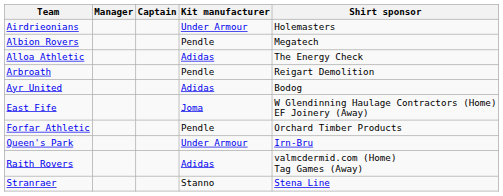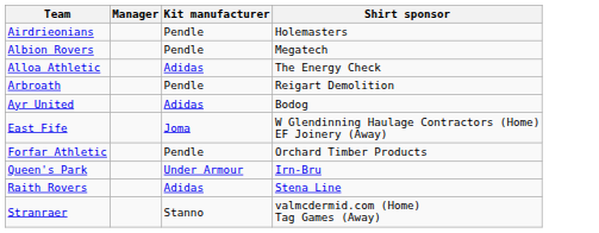 <table class="wikitable sortable">
 <tr>
 <th>Team</th>
 <th>Manager</th>
-<th>Captain</th>
 <th>Kit manufacturer</th>
 <th>Shirt sponsor</th>
 </tr>
 <tr>
 <td><a href='#'>Airdrieonians</a></td>
 <td> </td>
-<td> </td>
-<td><a href='#'>Under Armour</a></td>
+<td>Pendle</td>
 <td>Holemasters</td>
 </tr>
 <tr>
 <td><a href='#'>Albion Rovers</a></td>
-<td> </td>
 <td> </td>
 <td>Pendle</td>
 <td>Megatech</td>
 </tr>
 <tr>
 <td><a href='#'>Alloa Athletic</a></td>
 <td> </td>
-<td> </td>
 <td><a href='#'>Adidas</a></td>
 <td>The Energy Check</td>
 </tr>
 <tr>
 <td><a href='#'>Arbroath</a></td>
-<td> </td>
 <td> </td>
 <td>Pendle</td>
 <td>Reigart Demolition</td>
 </tr>
 <tr>
 <td><a href='#'>Ayr United</a></td>
 <td> </td>
-<td> </td>
 <td><a href='#'>Adidas</a></td>
 <td>Bodog</td>
 </tr>
 <tr>
 <td><a href='#'>East Fife</a></td>
-<td> </td>
 <td> </td>
 <td><a href='#'>Joma</a></td>
 <td>W Glendinning Haulage Contractors (Home)<br>EF Joinery (Away)</td>
 </tr>
 <tr>
 <td><a href='#'>Forfar Athletic</a></td>
 <td> </td>
-<td> </td>
 <td>Pendle</td>
 <td>Orchard Timber Products</td>
 </tr>
 <tr>
 <td><a href='#'>Queen's Park</a></td>
-<td> </td>
 <td> </td>
 <td><a href='#'>Under Armour</a></td>
 <td><a href='#'>Irn-Bru</a></td>
 </tr>
 <tr>
 <td><a href='#'>Raith Rovers</a></td>
 <td> </td>
-<td> </td>
 <td><a href='#'>Adidas</a></td>
-<td>valmcdermid.com (Home)<br>Tag Games (Away)</td>
+<td><a href='#'>Stena Line</a></td>
 </tr>
 <tr>
 <td><a href='#'>Stranraer</a></td>
 <td> </td>
-<td> </td>
 <td>Stanno</td>
-<td><a href='#'>Stena Line</a></td>
+<td>valmcdermid.com (Home)<br>Tag Games (Away)</td>
 </tr>
 </table>
